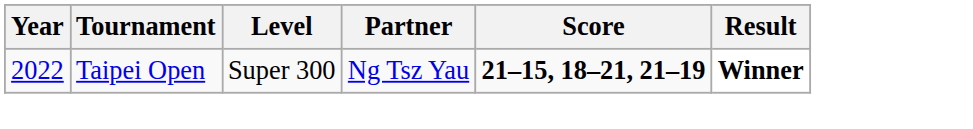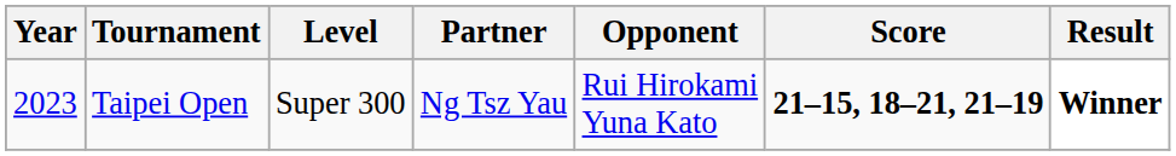 <table class="sortable wikitable" style="font-size: 90%;">
 <tr>
 <th>Year</th>
 <th>Tournament</th>
 <th>Level</th>
 <th>Partner</th>
+<th>Opponent</th>
 <th>Score</th>
 <th>Result</th>
 </tr>
 <tr>
-<td align="center"><a href='#'>2022</a></td>
+<td align="center"><a href='#'>2023</a></td>
 <td align="left"><a href='#'>Taipei Open</a></td>
 <td align="left">Super 300</td>
 <td align="left"> <a href='#'>Ng Tsz Yau</a></td>
+<td align="left"> <a href='#'>Rui Hirokami</a><br> <a href='#'>Yuna Kato</a></td>
 <td align="left"><strong>21–15, 18–21, 21–19</strong></td>
 <td style="text-align:left; background:white"> <strong>Winner</strong></td>
 </tr>
 </table>
